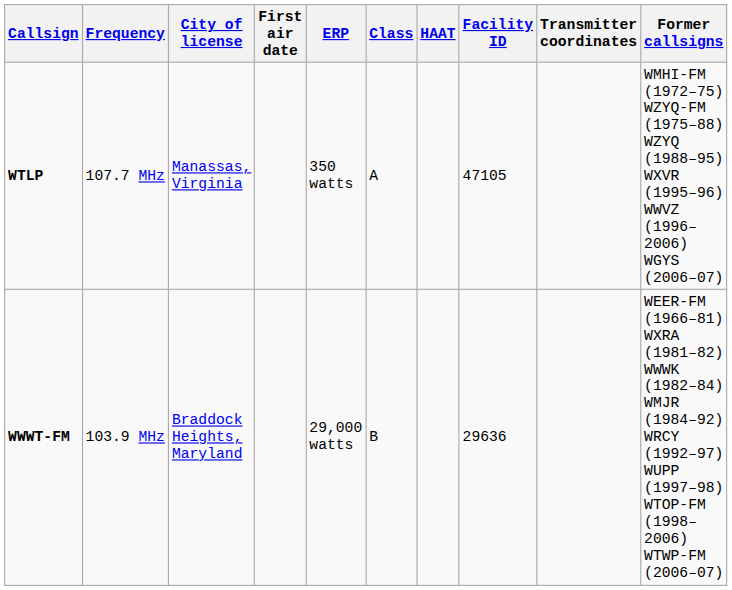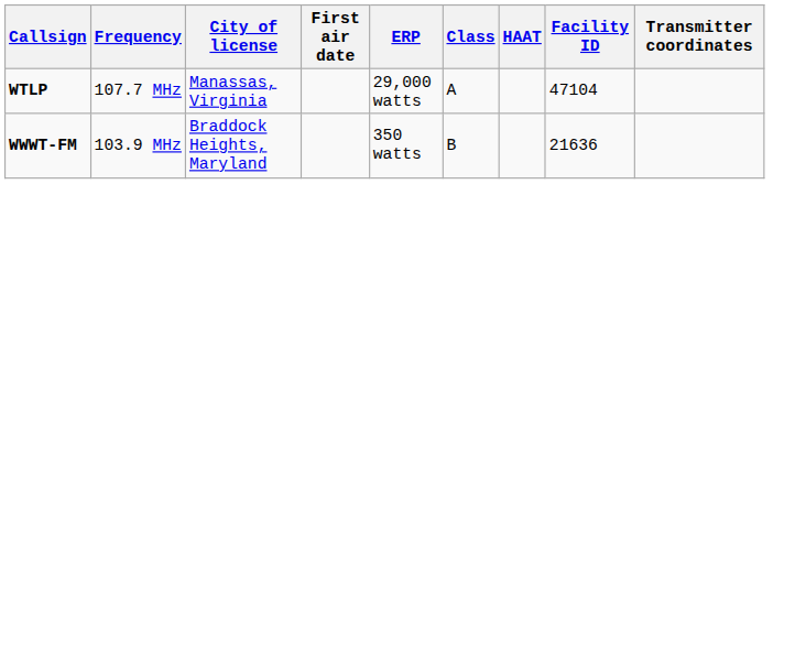 <table class="wikitable">
 <tr>
 <th><a href='#'>Callsign</a></th>
 <th><a href='#'>Frequency</a></th>
 <th><a href='#'>City of license</a></th>
 <th>First air date</th>
 <th><a href='#'>ERP</a></th>
 <th><a href='#'>Class</a></th>
 <th><a href='#'>HAAT</a></th>
 <th><a href='#'>Facility ID</a></th>
 <th>Transmitter coordinates</th>
-<th>Former <a href='#'>callsigns</a></th>
 </tr>
 <tr>
 <td><strong>WTLP</strong></td>
 <td>107.7 <a href='#'>MHz</a> </td>
 <td><a href='#'>Manassas, Virginia</a></td>
 <td></td>
-<td>350 watts</td>
+<td>29,000 watts</td>
 <td>A</td>
 <td></td>
-<td>47105</td>
+<td>47104</td>
 <td></td>
-<td>WMHI-FM (1972–75)<br>WZYQ-FM (1975–88)<br>WZYQ (1988–95)<br>WXVR (1995–96)<br>WWVZ (1996–2006)<br>WGYS (2006–07)</td>
 </tr>
 <tr>
 <td><strong>WWWT-FM</strong></td>
 <td>103.9 <a href='#'>MHz</a> </td>
 <td><a href='#'>Braddock Heights, Maryland</a></td>
 <td></td>
-<td>29,000 watts</td>
+<td>350 watts</td>
 <td>B</td>
 <td></td>
-<td>29636</td>
+<td>21636</td>
 <td></td>
-<td>WEER-FM (1966–81)<br>WXRA (1981–82)<br>WWWK (1982–84)<br>WMJR (1984–92)<br>WRCY (1992–97)<br>WUPP (1997–98)<br>WTOP-FM (1998–2006)<br>WTWP-FM (2006–07)</td>
 </tr>
 </table>
